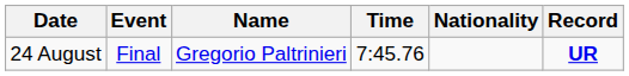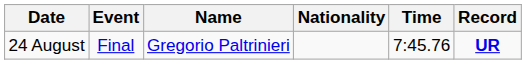 <table class="wikitable" style=text-align:center>
 <tr>
 <th>Date</th>
 <th>Event</th>
 <th>Name</th>
+<th>Nationality</th>
 <th>Time</th>
-<th>Nationality</th>
 <th>Record</th>
 </tr>
 <tr>
 <td>24 August</td>
 <td><a href='#'>Final</a></td>
 <td align=left><a href='#'>Gregorio Paltrinieri</a></td>
+<td align=left></td>
 <td>7:45.76</td>
-<td align=left></td>
 <td><strong><a href='#'>UR</a></strong></td>
 </tr>
 </table>
